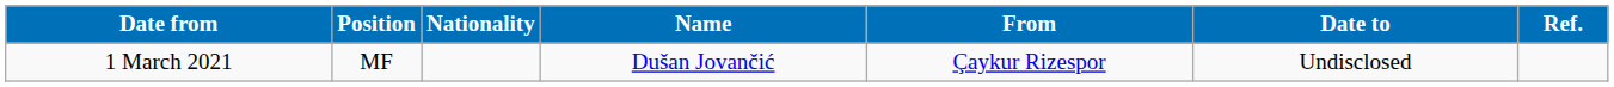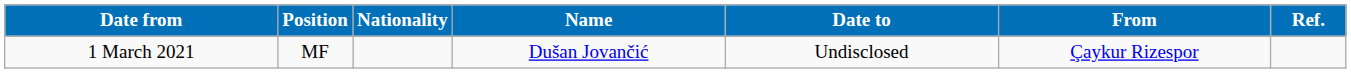 <table class="wikitable" style="text-align:center; font-size:90%; ">
 <tr>
 <th style="background:#0070B8; color:#FFFFFF; width:200px;">Date from</th>
 <th style="background:#0070B8; color:#FFFFFF; width:50px;">Position</th>
 <th style="background:#0070B8; color:#FFFFFF; width:50px;">Nationality</th>
 <th style="background:#0070B8; color:#FFFFFF; width:200px;">Name</th>
+<th style="background:#0070B8; color:#FFFFFF; width:200px;">Date to</th>
 <th style="background:#0070B8; color:#FFFFFF; width:200px;">From</th>
-<th style="background:#0070B8; color:#FFFFFF; width:200px;">Date to</th>
 <th style="background:#0070B8; color:#FFFFFF; width:50px;">Ref.</th>
 </tr>
 <tr>
 <td>1 March 2021</td>
 <td>MF</td>
 <td></td>
 <td><a href='#'>Dušan Jovančić</a></td>
+<td>Undisclosed</td>
 <td><a href='#'>Çaykur Rizespor</a></td>
-<td>Undisclosed</td>
 <td></td>
 </tr>
 </table>
